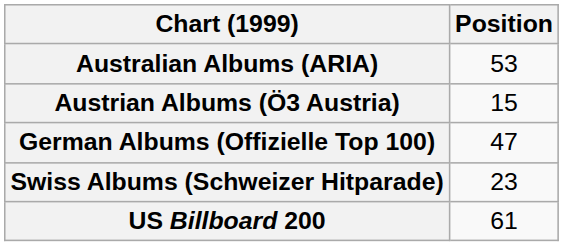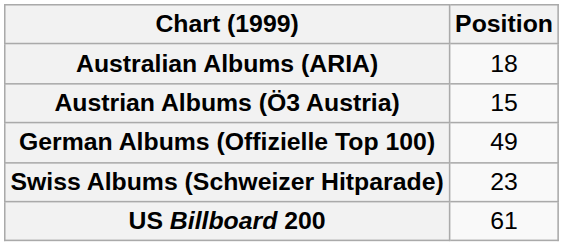 <table class="wikitable sortable plainrowheaders" style="text-align:center">
 <tr>
 <th scope="col">Chart (1999)</th>
 <th scope="col">Position</th>
 </tr>
 <tr>
 <th scope="row">Australian Albums (ARIA)</th>
-<td>53</td>
+<td>18</td>
 </tr>
 <tr>
 <th scope="row">Austrian Albums (Ö3 Austria)</th>
 <td>15</td>
 </tr>
 <tr>
 <th scope="row">German Albums (Offizielle Top 100)</th>
-<td>47</td>
+<td>49</td>
 </tr>
 <tr>
 <th scope="row">Swiss Albums (Schweizer Hitparade)</th>
 <td>23</td>
 </tr>
 <tr>
 <th scope="row">US <em>Billboard</em> 200</th>
 <td>61</td>
 </tr>
 </table>
